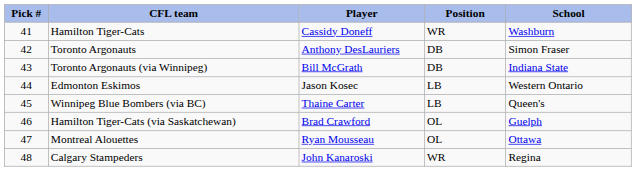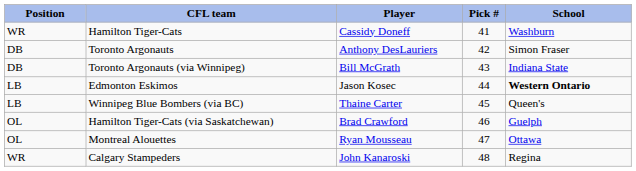 <table class="wikitable" border="1" style="width: 100%">
 <tr>
-<th style="background:#a8bdec;" width=7%>Pick #</th>
+<th width=13% style="background:#a8bdec;">Position</th>
 <th width=40% style="background:#a8bdec;">CFL team</th>
 <th width=20% style="background:#a8bdec;">Player</th>
-<th width=13% style="background:#a8bdec;">Position</th>
+<th style="background:#a8bdec;" width=7%>Pick #</th>
 <th width=20% style="background:#a8bdec;">School</th>
 </tr>
 <tr>
-<td align=center>41</td>
+<td>WR</td>
 <td>Hamilton Tiger-Cats</td>
 <td><a href='#'>Cassidy Doneff</a></td>
-<td>WR</td>
+<td align=center>41</td>
 <td><a href='#'>Washburn</a></td>
 </tr>
 <tr>
-<td align=center>42</td>
+<td>DB</td>
 <td>Toronto Argonauts</td>
 <td><a href='#'>Anthony DesLauriers</a></td>
-<td>DB</td>
+<td align=center>42</td>
 <td>Simon Fraser</td>
 </tr>
 <tr>
-<td align=center>43</td>
+<td>DB</td>
 <td>Toronto Argonauts (via Winnipeg)</td>
 <td><a href='#'>Bill McGrath</a></td>
-<td>DB</td>
+<td align=center>43</td>
 <td><a href='#'>Indiana State</a></td>
 </tr>
 <tr>
-<td align=center>44</td>
+<td>LB</td>
 <td>Edmonton Eskimos</td>
 <td>Jason Kosec</td>
-<td>LB</td>
-<td>Western Ontario</td>
+<td align=center>44</td>
+<td><strong>Western Ontario</strong></td>
 </tr>
 <tr>
-<td align=center>45</td>
+<td>LB</td>
 <td>Winnipeg Blue Bombers (via BC)</td>
 <td><a href='#'>Thaine Carter</a></td>
-<td>LB</td>
+<td align=center>45</td>
 <td>Queen's</td>
 </tr>
 <tr>
-<td align=center>46</td>
+<td>OL</td>
 <td>Hamilton Tiger-Cats (via Saskatchewan)</td>
 <td><a href='#'>Brad Crawford</a></td>
-<td>OL</td>
+<td align=center>46</td>
 <td><a href='#'>Guelph</a></td>
 </tr>
 <tr>
-<td align=center>47</td>
+<td>OL</td>
 <td>Montreal Alouettes</td>
 <td><a href='#'>Ryan Mousseau</a></td>
-<td>OL</td>
+<td align=center>47</td>
 <td><a href='#'>Ottawa</a></td>
 </tr>
 <tr>
-<td align=center>48</td>
+<td>WR</td>
 <td>Calgary Stampeders</td>
 <td><a href='#'>John Kanaroski</a></td>
-<td>WR</td>
+<td align=center>48</td>
 <td>Regina</td>
 </tr>
 </table>
